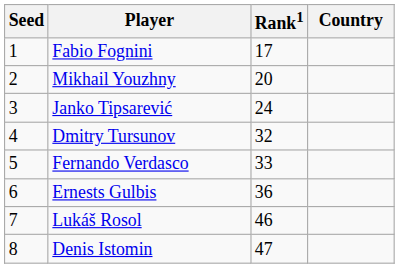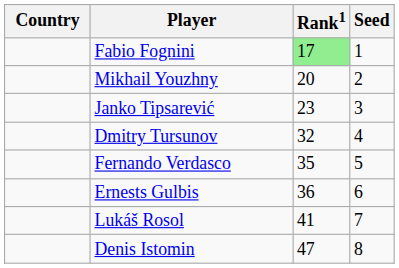 <table class="sortable wikitable">
 <tr>
-<th>Seed</th>
+<th width="70">Country</th>
 <th width="175">Player</th>
 <th>Rank<sup>1</sup></th>
-<th width="70">Country</th>
+<th>Seed</th>
 </tr>
 <tr>
+<td></td>
+<td><a href='#'>Fabio Fognini</a></td>
+<td style="background: lightgreen;">17</td>
 <td>1</td>
-<td><a href='#'>Fabio Fognini</a></td>
-<td>17</td>
-<td></td>
 </tr>
 <tr>
-<td>2</td>
+<td></td>
 <td><a href='#'>Mikhail Youzhny</a></td>
 <td>20</td>
-<td></td>
+<td>2</td>
 </tr>
 <tr>
+<td></td>
+<td><a href='#'>Janko Tipsarević</a></td>
+<td>23</td>
 <td>3</td>
-<td><a href='#'>Janko Tipsarević</a></td>
-<td>24</td>
-<td></td>
 </tr>
 <tr>
-<td>4</td>
+<td></td>
 <td><a href='#'>Dmitry Tursunov</a></td>
 <td>32</td>
-<td></td>
+<td>4</td>
 </tr>
 <tr>
+<td></td>
+<td><a href='#'>Fernando Verdasco</a></td>
+<td>35</td>
 <td>5</td>
-<td><a href='#'>Fernando Verdasco</a></td>
-<td>33</td>
-<td></td>
 </tr>
 <tr>
-<td>6</td>
+<td></td>
 <td><a href='#'>Ernests Gulbis</a></td>
 <td>36</td>
-<td></td>
+<td>6</td>
 </tr>
 <tr>
+<td></td>
+<td><a href='#'>Lukáš Rosol</a></td>
+<td>41</td>
 <td>7</td>
-<td><a href='#'>Lukáš Rosol</a></td>
-<td>46</td>
-<td></td>
 </tr>
 <tr>
-<td>8</td>
+<td></td>
 <td><a href='#'>Denis Istomin</a></td>
 <td>47</td>
-<td></td>
+<td>8</td>
 </tr>
 </table>
